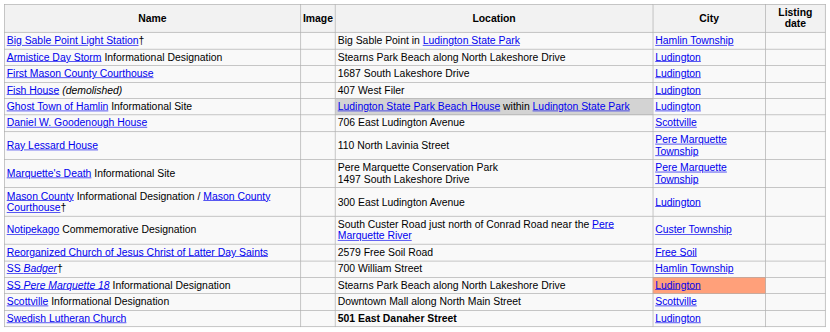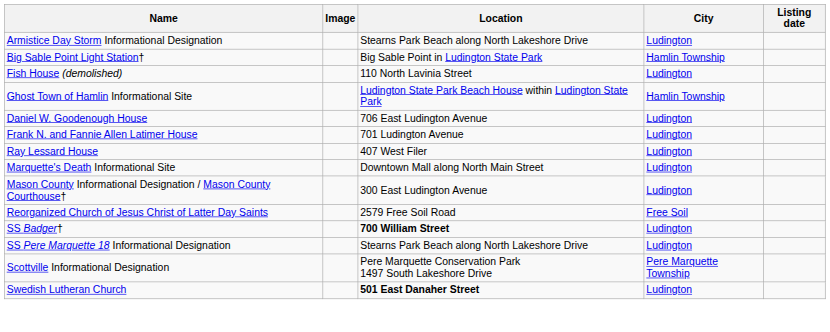 <table class="wikitable sortable" style="width:100%">
 <tr>
 <th>Name</th>
 <th>Image</th>
 <th>Location</th>
 <th>City</th>
 <th>Listing date</th>
 </tr>
 <tr>
+<td><a href='#'>Armistice Day Storm</a> Informational Designation</td>
+<td></td>
+<td>Stearns Park Beach along North Lakeshore Drive</td>
+<td><a href='#'>Ludington</a></td>
+<td></td>
+</tr>
+<tr>
 <td><a href='#'>Big Sable Point Light Station</a>†</td>
 <td></td>
 <td>Big Sable Point in <a href='#'>Ludington State Park</a></td>
 <td><a href='#'>Hamlin Township</a></td>
 <td></td>
 </tr>
 <tr>
-<td><a href='#'>Armistice Day Storm</a> Informational Designation</td>
+<td><a href='#'>Fish House</a> <em>(demolished)</em></td>
 <td></td>
-<td>Stearns Park Beach along North Lakeshore Drive</td>
+<td>110 North Lavinia Street</td>
 <td><a href='#'>Ludington</a></td>
 <td></td>
 </tr>
 <tr>
-<td><a href='#'>First Mason County Courthouse</a></td>
+<td><a href='#'>Ghost Town of Hamlin</a> Informational Site</td>
 <td></td>
-<td>1687 South Lakeshore Drive</td>
+<td><a href='#'>Ludington State Park Beach House</a> within <a href='#'>Ludington State Park</a></td>
+<td><a href='#'>Hamlin Township</a></td>
+<td></td>
+</tr>
+<tr>
+<td><a href='#'>Daniel W. Goodenough House</a></td>
+<td></td>
+<td>706 East Ludington Avenue</td>
 <td><a href='#'>Ludington</a></td>
 <td></td>
 </tr>
 <tr>
-<td><a href='#'>Fish House</a> <em>(demolished)</em></td>
+<td><a href='#'>Frank N. and Fannie Allen Latimer House</a></td>
+<td></td>
+<td>701 Ludington Avenue</td>
+<td><a href='#'>Ludington</a></td>
+<td></td>
+</tr>
+<tr>
+<td><a href='#'>Ray Lessard House</a></td>
 <td></td>
 <td>407 West Filer</td>
 <td><a href='#'>Ludington</a></td>
 <td></td>
 </tr>
 <tr>
-<td><a href='#'>Ghost Town of Hamlin</a> Informational Site</td>
-<td></td>
-<td style="background: lightgrey;"><a href='#'>Ludington State Park Beach House</a> within <a href='#'>Ludington State Park</a></td>
-<td><a href='#'>Ludington</a></td>
-<td></td>
-</tr>
-<tr>
-<td><a href='#'>Daniel W. Goodenough House</a></td>
-<td></td>
-<td>706 East Ludington Avenue</td>
-<td><a href='#'>Scottville</a></td>
-<td></td>
-</tr>
-<tr>
-<td><a href='#'>Ray Lessard House</a></td>
-<td></td>
-<td>110 North Lavinia Street</td>
-<td><a href='#'>Pere Marquette Township</a></td>
-<td></td>
-</tr>
-<tr>
 <td><a href='#'>Marquette's Death</a> Informational Site</td>
 <td></td>
-<td>Pere Marquette Conservation Park<br>1497 South Lakeshore Drive</td>
-<td><a href='#'>Pere Marquette Township</a></td>
+<td>Downtown Mall along North Main Street</td>
+<td><a href='#'>Ludington</a></td>
 <td></td>
 </tr>
 <tr>
 <td><a href='#'>Mason County</a> Informational Designation / <a href='#'>Mason County Courthouse</a>†</td>
 <td></td>
 <td>300 East Ludington Avenue</td>
 <td><a href='#'>Ludington</a></td>
-<td></td>
-</tr>
-<tr>
-<td><a href='#'>Notipekago</a> Commemorative Designation</td>
-<td></td>
-<td>South Custer Road just north of Conrad Road near the <a href='#'>Pere Marquette River</a></td>
-<td><a href='#'>Custer Township</a></td>
 <td></td>
 </tr>
 <tr>
 <td><a href='#'>Reorganized Church of Jesus Christ of Latter Day Saints</a></td>
 <td></td>
 <td>2579 Free Soil Road</td>
 <td><a href='#'>Free Soil</a></td>
 <td></td>
 </tr>
 <tr>
 <td><a href='#'>SS <em>Badger</em></a>†</td>
 <td></td>
-<td>700 William Street</td>
-<td><a href='#'>Hamlin Township</a></td>
+<td><strong>700 William Street</strong></td>
+<td><a href='#'>Ludington</a></td>
 <td></td>
 </tr>
 <tr>
 <td><a href='#'>SS <em>Pere Marquette 18</em></a> Informational Designation</td>
 <td></td>
 <td>Stearns Park Beach along North Lakeshore Drive</td>
-<td style="background: lightsalmon;"><a href='#'>Ludington</a></td>
+<td><a href='#'>Ludington</a></td>
 <td></td>
 </tr>
 <tr>
 <td><a href='#'>Scottville</a> Informational Designation</td>
 <td></td>
-<td>Downtown Mall along North Main Street</td>
-<td><a href='#'>Scottville</a></td>
+<td>Pere Marquette Conservation Park<br>1497 South Lakeshore Drive</td>
+<td><a href='#'>Pere Marquette Township</a></td>
 <td></td>
 </tr>
 <tr>
 <td><a href='#'>Swedish Lutheran Church</a></td>
 <td></td>
 <td><strong>501 East Danaher Street</strong></td>
 <td><a href='#'>Ludington</a></td>
 <td></td>
 </tr>
 </table>
